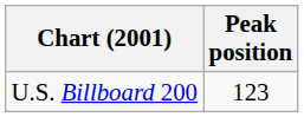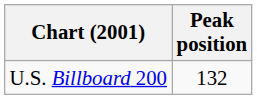 <table class="wikitable">
 <tr>
 <th>Chart (2001)</th>
 <th>Peak<br>position</th>
 </tr>
 <tr>
 <td>U.S. <a href='#'><em>Billboard</em> 200</a></td>
-<td align="center">123</td>
+<td align="center">132</td>
 </tr>
 </table>
